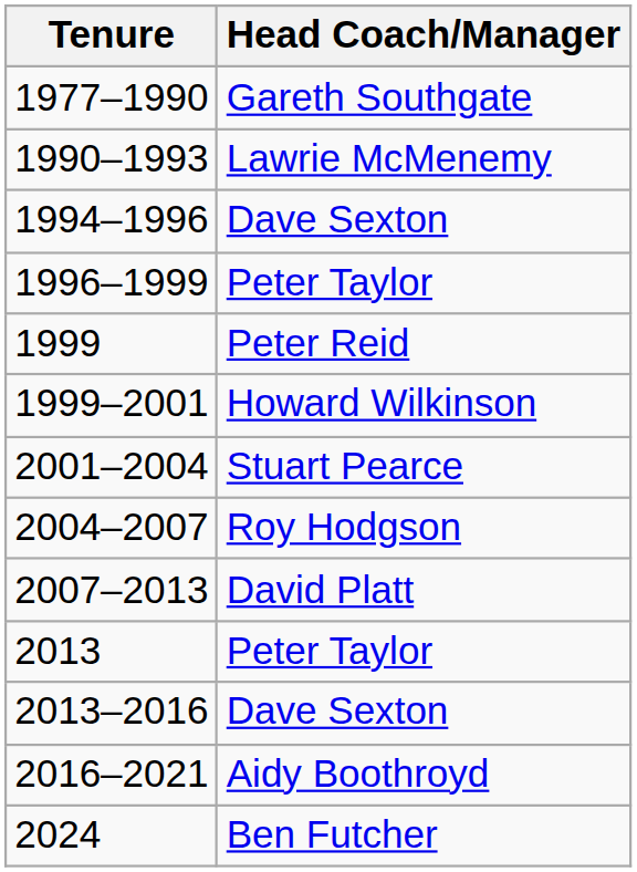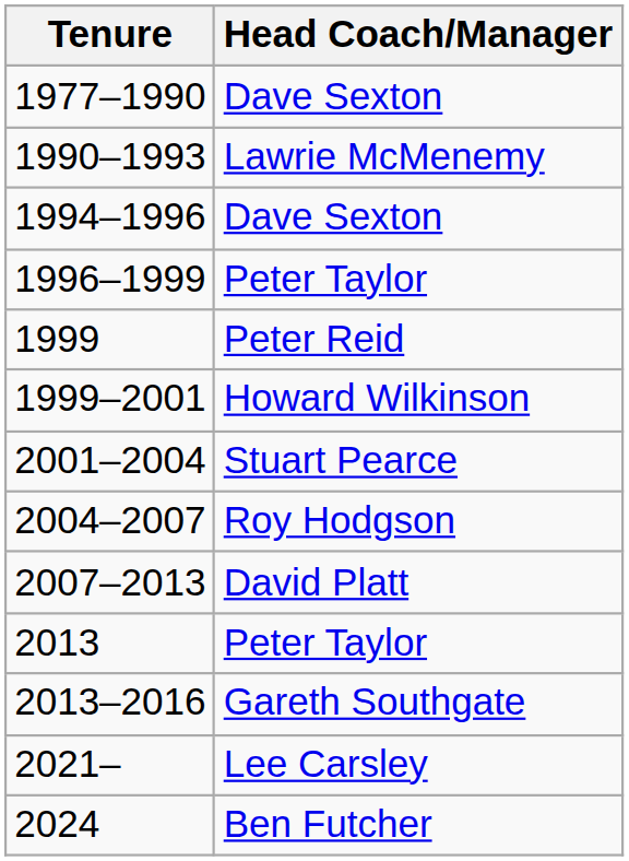 <table class=wikitable align=left>
 <tr>
 <th>Tenure</th>
 <th>Head Coach/Manager</th>
 </tr>
 <tr>
 <td>1977–1990</td>
-<td> <a href='#'>Gareth Southgate</a></td>
+<td> <a href='#'>Dave Sexton</a></td>
 </tr>
 <tr>
 <td>1990–1993</td>
 <td> <a href='#'>Lawrie McMenemy</a></td>
 </tr>
 <tr>
 <td>1994–1996</td>
 <td> <a href='#'>Dave Sexton</a></td>
 </tr>
 <tr>
 <td>1996–1999</td>
 <td> <a href='#'>Peter Taylor</a></td>
 </tr>
 <tr>
 <td>1999</td>
 <td> <a href='#'>Peter Reid</a></td>
 </tr>
 <tr>
 <td>1999–2001</td>
 <td> <a href='#'>Howard Wilkinson</a></td>
 </tr>
 <tr>
 <td>2001–2004</td>
 <td> <a href='#'>Stuart Pearce</a></td>
 </tr>
 <tr>
 <td>2004–2007</td>
 <td> <a href='#'>Roy Hodgson</a></td>
 </tr>
 <tr>
 <td>2007–2013</td>
 <td> <a href='#'>David Platt</a></td>
 </tr>
 <tr>
 <td>2013</td>
 <td> <a href='#'>Peter Taylor</a></td>
 </tr>
 <tr>
 <td>2013–2016</td>
-<td> <a href='#'>Dave Sexton</a></td>
+<td> <a href='#'>Gareth Southgate</a></td>
 </tr>
 <tr>
-<td>2016–2021</td>
-<td> <a href='#'>Aidy Boothroyd</a></td>
+<td>2021–</td>
+<td> <a href='#'>Lee Carsley</a></td>
 </tr>
 <tr>
 <td>2024</td>
 <td> <a href='#'>Ben Futcher</a></td>
 </tr>
 </table>
